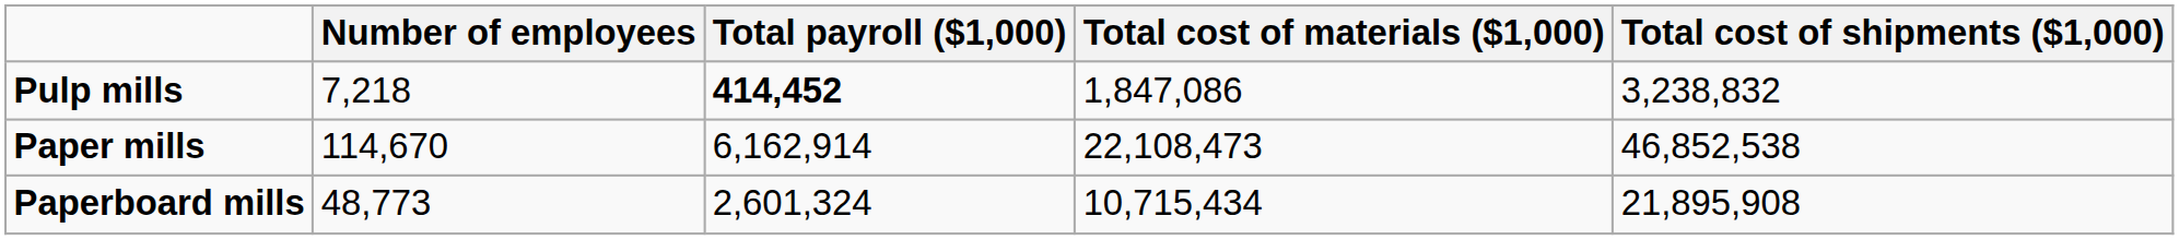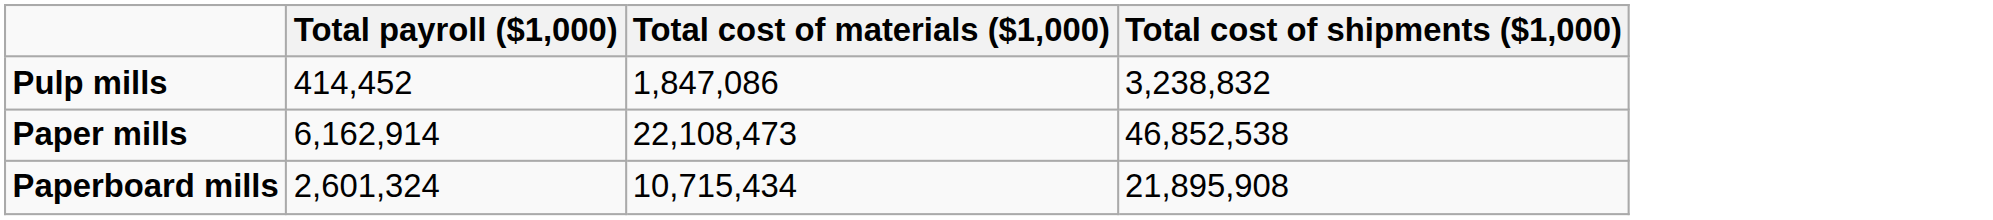 <table class="wikitable">
 <tr>
 <td></td>
-<th>Number of employees</th>
 <th>Total payroll ($1,000)</th>
 <th>Total cost of materials ($1,000)</th>
 <th>Total cost of shipments ($1,000)</th>
 </tr>
 <tr>
 <td><strong>Pulp mills</strong></td>
-<td>7,218</td>
-<td><strong>414,452</strong></td>
+<td>414,452</td>
 <td>1,847,086</td>
 <td>3,238,832</td>
 </tr>
 <tr>
 <td><strong>Paper mills</strong></td>
-<td>114,670</td>
 <td>6,162,914</td>
 <td>22,108,473</td>
 <td>46,852,538</td>
 </tr>
 <tr>
 <td><strong>Paperboard mills</strong></td>
-<td>48,773</td>
 <td>2,601,324</td>
 <td>10,715,434</td>
 <td>21,895,908</td>
 </tr>
 </table>
